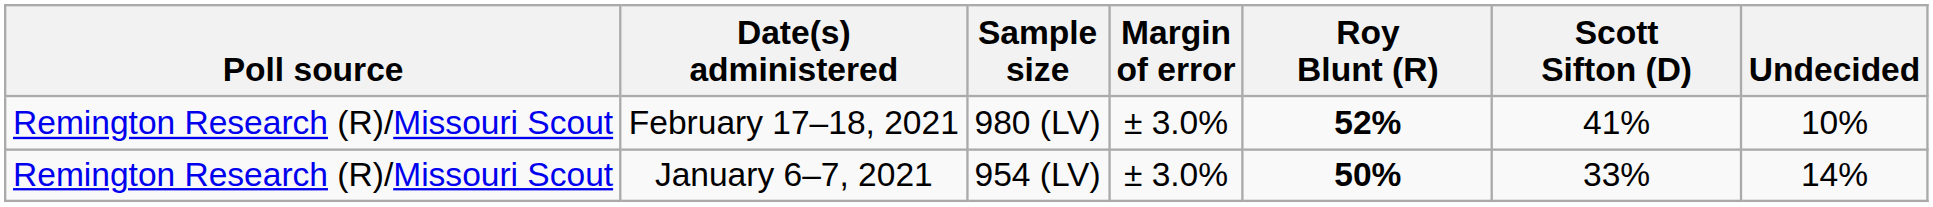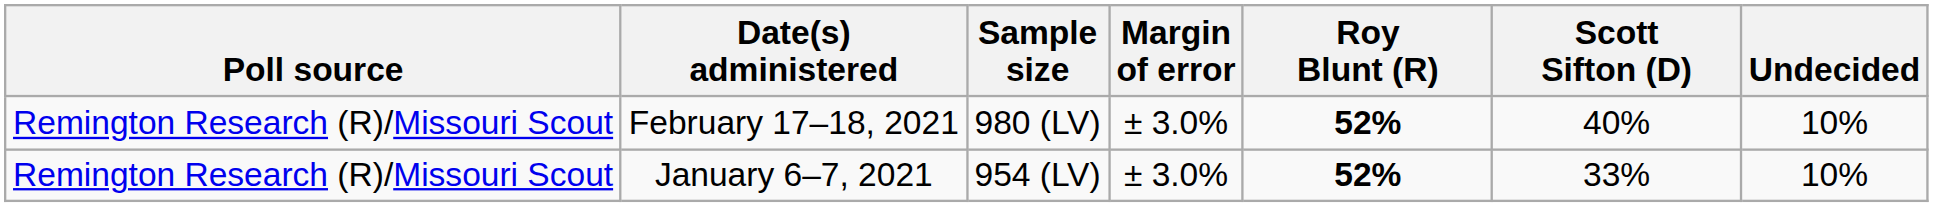 <table class="wikitable" style="font-size:90%;text-align:center;">
 <tr valign=bottom>
 <th>Poll source</th>
 <th>Date(s)<br>administered</th>
 <th>Sample<br>size</th>
 <th>Margin<br>of error</th>
 <th style="width:100px;">Roy<br>Blunt (R)</th>
 <th style="width:100px;">Scott<br>Sifton (D)</th>
 <th>Undecided</th>
 </tr>
 <tr>
 <td style="text-align:left;"><a href='#'>Remington Research</a> (R)/<a href='#'>Missouri Scout</a></td>
 <td>February 17–18, 2021</td>
 <td>980 (LV)</td>
 <td>± 3.0%</td>
 <td><strong>52%</strong></td>
-<td>41%</td>
+<td>40%</td>
 <td>10%</td>
 </tr>
 <tr>
 <td style="text-align:left;"><a href='#'>Remington Research</a> (R)/<a href='#'>Missouri Scout</a></td>
 <td>January 6–7, 2021</td>
 <td>954 (LV)</td>
 <td>± 3.0%</td>
-<td><strong>50%</strong></td>
+<td><strong>52%</strong></td>
 <td>33%</td>
-<td>14%</td>
+<td>10%</td>
 </tr>
 </table>
